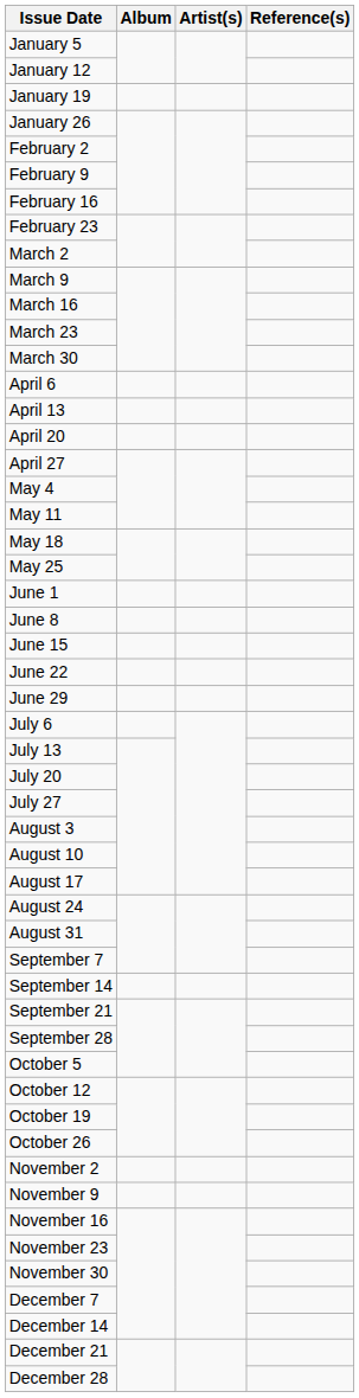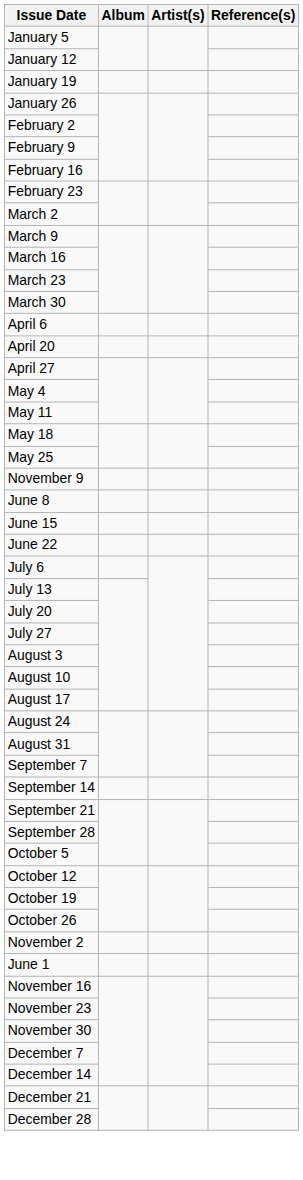 <table class="wikitable">
 <tr>
 <th style="text-align: center;">Issue Date</th>
 <th style="text-align: center;">Album</th>
 <th style="text-align: center;">Artist(s)</th>
 <th style="text-align: center;">Reference(s)</th>
 </tr>
 <tr>
 <td>January 5</td>
 <td rowspan=2><em></em></td>
 <td rowspan=2></td>
 <td></td>
 </tr>
 <tr>
 <td>January 12</td>
 <td></td>
 </tr>
 <tr>
 <td>January 19</td>
 <td><em></em></td>
 <td></td>
 <td></td>
 </tr>
 <tr>
 <td>January 26</td>
 <td rowspan=4><em></em></td>
 <td rowspan=4></td>
 <td></td>
 </tr>
 <tr>
 <td>February 2</td>
 <td></td>
 </tr>
 <tr>
 <td>February 9</td>
 <td></td>
 </tr>
 <tr>
 <td>February 16</td>
 <td></td>
 </tr>
 <tr>
 <td>February 23</td>
 <td rowspan=2><em></em></td>
 <td rowspan=2></td>
 <td></td>
 </tr>
 <tr>
 <td>March 2</td>
 <td></td>
 </tr>
 <tr>
 <td>March 9</td>
 <td rowspan=4><em></em></td>
 <td rowspan=4></td>
 <td></td>
 </tr>
 <tr>
 <td>March 16</td>
 <td></td>
 </tr>
 <tr>
 <td>March 23</td>
 <td></td>
 </tr>
 <tr>
 <td>March 30</td>
 <td></td>
 </tr>
 <tr>
 <td>April 6</td>
 <td><em></em></td>
 <td rowspan=1></td>
 <td></td>
 </tr>
 <tr>
-<td>April 13</td>
-<td><em></em></td>
-<td rowspan=1></td>
-<td></td>
-</tr>
-<tr>
 <td>April 20</td>
 <td><em></em></td>
 <td rowspan=1></td>
 <td></td>
 </tr>
 <tr>
 <td>April 27</td>
 <td rowspan=3><em></em></td>
 <td rowspan=3></td>
 <td></td>
 </tr>
 <tr>
 <td>May 4</td>
 <td></td>
 </tr>
 <tr>
 <td>May 11</td>
 <td></td>
 </tr>
 <tr>
 <td>May 18</td>
 <td rowspan=2><em></em></td>
 <td rowspan=2></td>
 <td></td>
 </tr>
 <tr>
 <td>May 25</td>
 <td></td>
 </tr>
 <tr>
-<td>June 1</td>
+<td>November 9</td>
 <td><em></em></td>
 <td rowspan=1></td>
 <td></td>
 </tr>
 <tr>
 <td>June 8</td>
 <td><em></em></td>
 <td rowspan=1></td>
 <td></td>
 </tr>
 <tr>
 <td>June 15</td>
 <td><em></em></td>
 <td rowspan=1></td>
 <td></td>
 </tr>
 <tr>
 <td>June 22</td>
-<td><em></em></td>
-<td rowspan=1></td>
-<td></td>
-</tr>
-<tr>
-<td>June 29</td>
 <td><em></em></td>
 <td rowspan=1></td>
 <td></td>
 </tr>
 <tr>
 <td>July 6</td>
 <td><em></em></td>
 <td rowspan=7></td>
 <td></td>
 </tr>
 <tr>
 <td>July 13</td>
 <td rowspan=6><em></em></td>
 <td></td>
 </tr>
 <tr>
 <td>July 20</td>
 <td></td>
 </tr>
 <tr>
 <td>July 27</td>
 <td></td>
 </tr>
 <tr>
 <td>August 3</td>
 <td></td>
 </tr>
 <tr>
 <td>August 10</td>
 <td></td>
 </tr>
 <tr>
 <td>August 17</td>
 <td></td>
 </tr>
 <tr>
 <td>August 24</td>
 <td rowspan=3><em></em></td>
 <td rowspan=3></td>
 <td></td>
 </tr>
 <tr>
 <td>August 31</td>
 <td></td>
 </tr>
 <tr>
 <td>September 7</td>
 <td></td>
 </tr>
 <tr>
 <td>September 14</td>
 <td><em></em></td>
 <td rowspan=1></td>
 <td></td>
 </tr>
 <tr>
 <td>September 21</td>
 <td rowspan=3><em></em></td>
 <td rowspan=3></td>
 <td></td>
 </tr>
 <tr>
 <td>September 28</td>
 <td></td>
 </tr>
 <tr>
 <td>October 5</td>
 <td></td>
 </tr>
 <tr>
 <td>October 12</td>
 <td rowspan=3><em></em></td>
 <td rowspan=3></td>
 <td></td>
 </tr>
 <tr>
 <td>October 19</td>
 <td></td>
 </tr>
 <tr>
 <td>October 26</td>
 <td></td>
 </tr>
 <tr>
 <td>November 2</td>
 <td><em></em></td>
 <td rowspan=1></td>
 <td></td>
 </tr>
 <tr>
-<td>November 9</td>
+<td>June 1</td>
 <td><em></em></td>
 <td rowspan=1></td>
 <td></td>
 </tr>
 <tr>
 <td>November 16</td>
 <td rowspan=5><em></em></td>
 <td rowspan=5></td>
 <td></td>
 </tr>
 <tr>
 <td>November 23</td>
 <td></td>
 </tr>
 <tr>
 <td>November 30</td>
 <td></td>
 </tr>
 <tr>
 <td>December 7</td>
 <td></td>
 </tr>
 <tr>
 <td>December 14</td>
 <td></td>
 </tr>
 <tr>
 <td>December 21</td>
 <td rowspan=2><em></em></td>
 <td rowspan=2></td>
 <td></td>
 </tr>
 <tr>
 <td>December 28</td>
 <td></td>
 </tr>
 </table>
